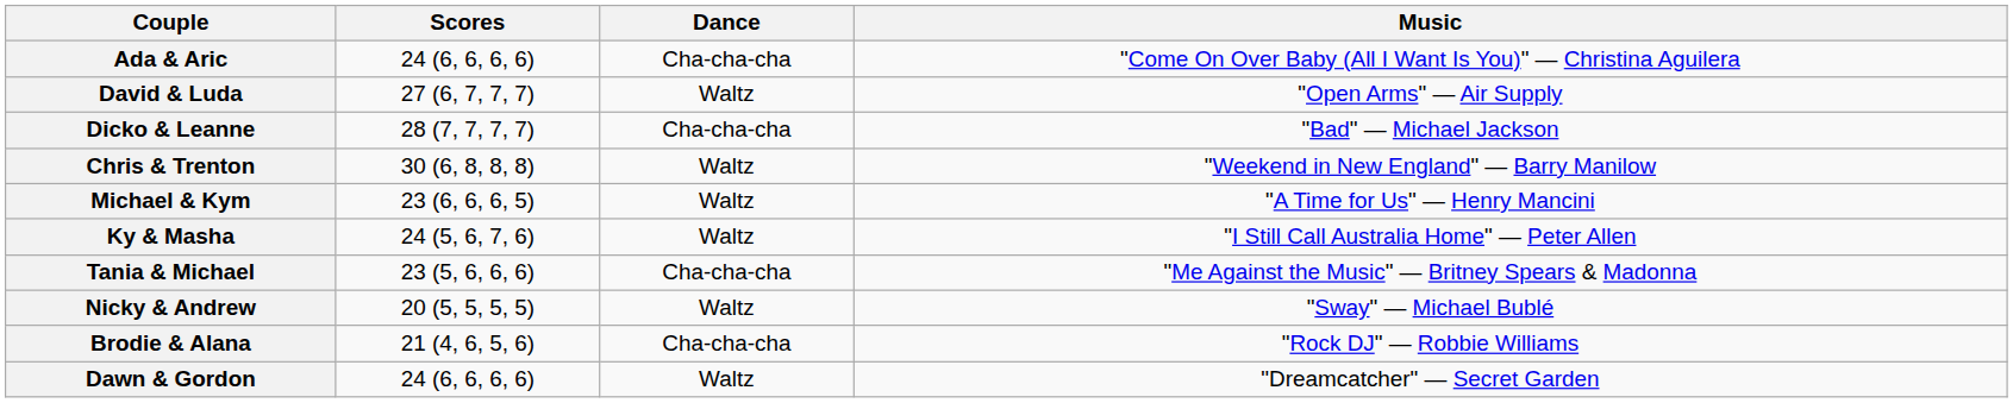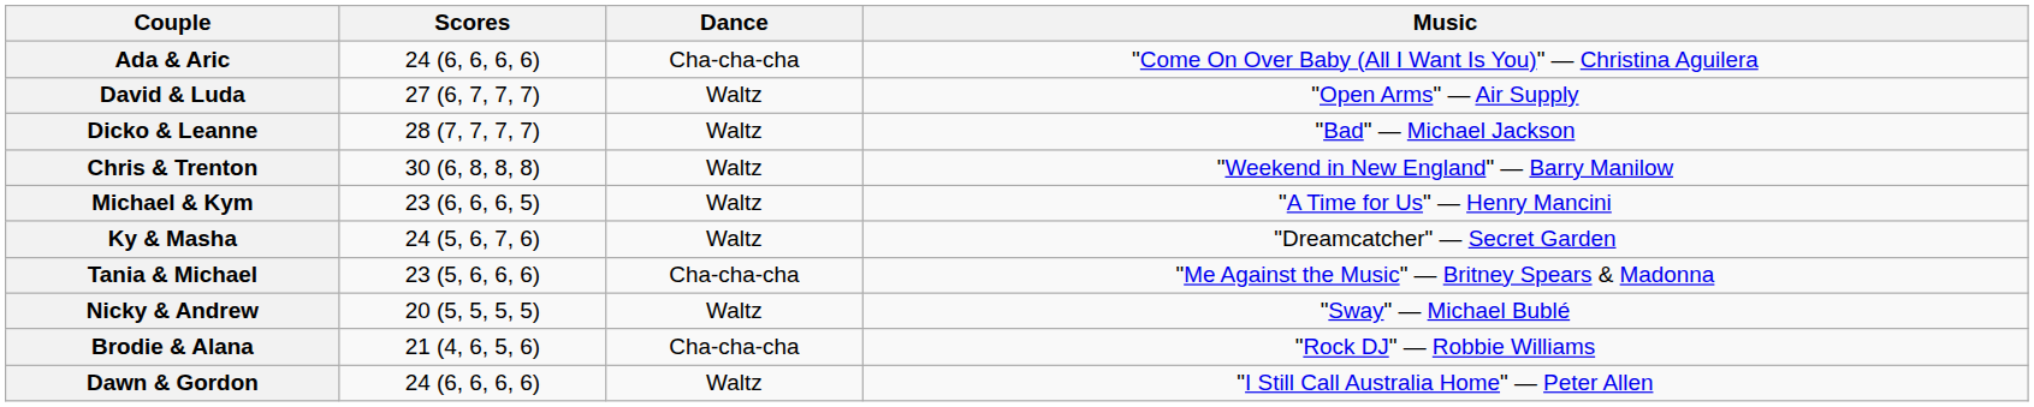 <table class="wikitable sortable" style="text-align:center; width: 90%">
 <tr>
 <th scope="col">Couple</th>
 <th scope="col">Scores</th>
 <th scope="col" class="unsortable">Dance</th>
 <th scope="col" class="unsortable">Music</th>
 </tr>
 <tr>
 <th scope="row">Ada & Aric</th>
 <td>24 (6, 6, 6, 6)</td>
 <td>Cha-cha-cha</td>
 <td>"<a href='#'>Come On Over Baby (All I Want Is You)</a>" — <a href='#'>Christina Aguilera</a></td>
 </tr>
 <tr>
 <th scope="row">David & Luda</th>
 <td>27 (6, 7, 7, 7)</td>
 <td>Waltz</td>
 <td>"<a href='#'>Open Arms</a>" — <a href='#'>Air Supply</a></td>
 </tr>
 <tr>
 <th scope="row">Dicko & Leanne</th>
 <td>28 (7, 7, 7, 7)</td>
-<td>Cha-cha-cha</td>
+<td>Waltz</td>
 <td>"<a href='#'>Bad</a>" — <a href='#'>Michael Jackson</a></td>
 </tr>
 <tr>
 <th scope="row">Chris & Trenton</th>
 <td>30 (6, 8, 8, 8)</td>
 <td>Waltz</td>
 <td>"<a href='#'>Weekend in New England</a>" — <a href='#'>Barry Manilow</a></td>
 </tr>
 <tr>
 <th scope="row">Michael & Kym</th>
 <td>23 (6, 6, 6, 5)</td>
 <td>Waltz</td>
 <td>"<a href='#'>A Time for Us</a>" — <a href='#'>Henry Mancini</a></td>
 </tr>
 <tr>
 <th scope="row">Ky & Masha</th>
 <td>24 (5, 6, 7, 6)</td>
 <td>Waltz</td>
-<td>"<a href='#'>I Still Call Australia Home</a>" — <a href='#'>Peter Allen</a></td>
+<td>"Dreamcatcher" — <a href='#'>Secret Garden</a></td>
 </tr>
 <tr>
 <th scope="row">Tania & Michael</th>
 <td>23 (5, 6, 6, 6)</td>
 <td>Cha-cha-cha</td>
 <td>"<a href='#'>Me Against the Music</a>" — <a href='#'>Britney Spears</a> & <a href='#'>Madonna</a></td>
 </tr>
 <tr>
 <th scope="row">Nicky & Andrew</th>
 <td>20 (5, 5, 5, 5)</td>
 <td>Waltz</td>
 <td>"<a href='#'>Sway</a>" — <a href='#'>Michael Bublé</a></td>
 </tr>
 <tr>
 <th scope="row">Brodie & Alana</th>
 <td>21 (4, 6, 5, 6)</td>
 <td>Cha-cha-cha</td>
 <td>"<a href='#'>Rock DJ</a>" — <a href='#'>Robbie Williams</a></td>
 </tr>
 <tr>
 <th scope="row">Dawn & Gordon</th>
 <td>24 (6, 6, 6, 6)</td>
 <td>Waltz</td>
-<td>"Dreamcatcher" — <a href='#'>Secret Garden</a></td>
+<td>"<a href='#'>I Still Call Australia Home</a>" — <a href='#'>Peter Allen</a></td>
 </tr>
 </table>
